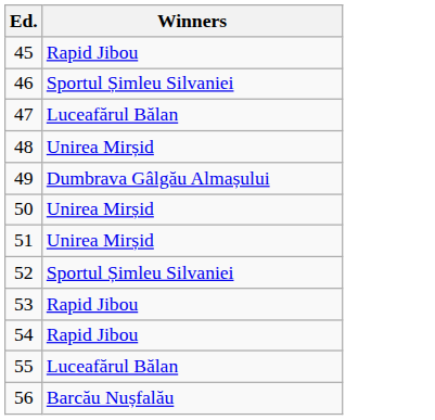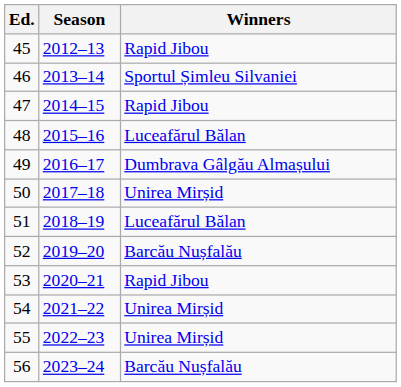 <table class="wikitable" style="font-size:90%">
 <tr>
 <th><abbr>Ed.</abbr></th>
+<th width="60">Season</th>
 <th width="220">Winners</th>
 </tr>
 <tr>
 <td align=center>45</td>
+<td><a href='#'>2012–13</a></td>
 <td><a href='#'>Rapid Jibou</a></td>
 </tr>
 <tr>
 <td align=center>46</td>
+<td><a href='#'>2013–14</a></td>
 <td><a href='#'>Sportul Șimleu Silvaniei</a></td>
 </tr>
 <tr>
 <td align=center>47</td>
+<td><a href='#'>2014–15</a></td>
+<td><a href='#'>Rapid Jibou</a></td>
+</tr>
+<tr>
+<td align=center>48</td>
+<td><a href='#'>2015–16</a></td>
 <td><a href='#'>Luceafărul Bălan</a></td>
 </tr>
 <tr>
-<td align=center>48</td>
-<td><a href='#'>Unirea Mirșid</a></td>
-</tr>
-<tr>
 <td align=center>49</td>
+<td><a href='#'>2016–17</a></td>
 <td><a href='#'>Dumbrava Gâlgău Almașului</a></td>
 </tr>
 <tr>
 <td align=center>50</td>
+<td><a href='#'>2017–18</a></td>
 <td><a href='#'>Unirea Mirșid</a></td>
 </tr>
 <tr>
 <td align=center>51</td>
-<td><a href='#'>Unirea Mirșid</a></td>
+<td><a href='#'>2018–19</a></td>
+<td><a href='#'>Luceafărul Bălan</a></td>
 </tr>
 <tr>
 <td align=center>52</td>
-<td><a href='#'>Sportul Șimleu Silvaniei</a></td>
+<td><a href='#'>2019–20</a></td>
+<td><a href='#'>Barcău Nușfalău</a></td>
 </tr>
 <tr>
 <td align=center>53</td>
+<td><a href='#'>2020–21</a></td>
 <td><a href='#'>Rapid Jibou</a></td>
 </tr>
 <tr>
 <td align=center>54</td>
-<td><a href='#'>Rapid Jibou</a></td>
+<td><a href='#'>2021–22</a></td>
+<td><a href='#'>Unirea Mirșid</a></td>
 </tr>
 <tr>
 <td align=center>55</td>
-<td><a href='#'>Luceafărul Bălan</a></td>
+<td><a href='#'>2022–23</a></td>
+<td><a href='#'>Unirea Mirșid</a></td>
 </tr>
 <tr>
 <td align=center>56</td>
+<td><a href='#'>2023–24</a></td>
 <td><a href='#'>Barcău Nușfalău</a></td>
 </tr>
 </table>
